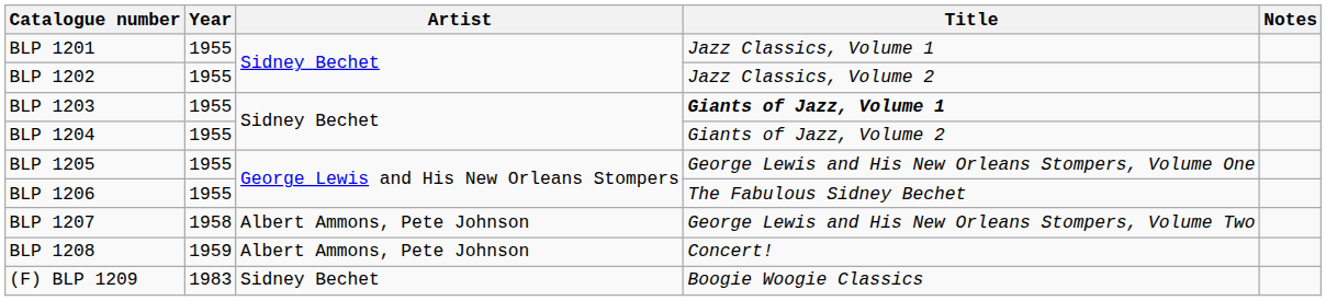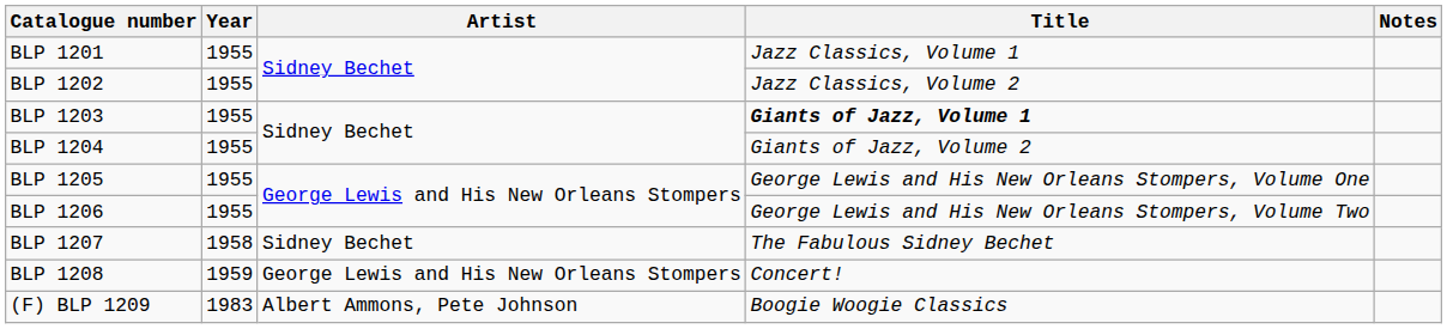 <table class="wikitable sortable" align="center" bgcolor="CCCCCC" |>
 <tr>
 <th>Catalogue number</th>
 <th>Year</th>
 <th>Artist</th>
 <th>Title</th>
 <th>Notes</th>
 </tr>
 <tr>
 <td>BLP 1201</td>
 <td>1955</td>
 <td rowspan="2"><a href='#'>Sidney Bechet</a></td>
 <td><em>Jazz Classics, Volume 1</em></td>
 <td></td>
 </tr>
 <tr>
 <td>BLP 1202</td>
 <td>1955</td>
 <td><em>Jazz Classics, Volume 2</em></td>
 <td></td>
 </tr>
 <tr>
 <td>BLP 1203</td>
 <td>1955</td>
 <td rowspan="2">Sidney Bechet</td>
 <td><strong><em>Giants of Jazz, Volume 1</em></strong></td>
 <td></td>
 </tr>
 <tr>
 <td>BLP 1204</td>
 <td>1955</td>
 <td><em>Giants of Jazz, Volume 2</em></td>
 <td></td>
 </tr>
 <tr>
 <td>BLP 1205</td>
 <td>1955</td>
 <td rowspan="2"><a href='#'>George Lewis</a> and His New Orleans Stompers</td>
 <td><em>George Lewis and His New Orleans Stompers, Volume One</em></td>
 <td></td>
 </tr>
 <tr>
 <td>BLP 1206</td>
 <td>1955</td>
-<td><em>The Fabulous Sidney Bechet</em></td>
+<td><em>George Lewis and His New Orleans Stompers, Volume Two</em></td>
 <td></td>
 </tr>
 <tr>
 <td>BLP 1207</td>
 <td>1958</td>
-<td>Albert Ammons, Pete Johnson</td>
-<td><em>George Lewis and His New Orleans Stompers, Volume Two</em></td>
+<td>Sidney Bechet</td>
+<td><em>The Fabulous Sidney Bechet</em></td>
 <td></td>
 </tr>
 <tr>
 <td>BLP 1208</td>
 <td>1959</td>
-<td>Albert Ammons, Pete Johnson</td>
+<td>George Lewis and His New Orleans Stompers</td>
 <td><em>Concert!</em></td>
 <td></td>
 </tr>
 <tr>
 <td>(F) BLP 1209</td>
 <td>1983</td>
-<td>Sidney Bechet</td>
+<td>Albert Ammons, Pete Johnson</td>
 <td><em>Boogie Woogie Classics</em></td>
 <td></td>
 </tr>
 </table>
